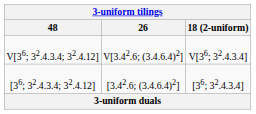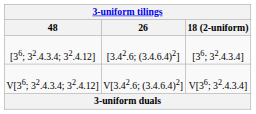 <table class=wikitable>
 <tr>
 <th colspan=3><a href='#'>3-uniform tilings</a></th>
 </tr>
 <tr>
 <th>48</th>
 <th>26</th>
 <th>18 (2-uniform)</th>
 </tr>
 <tr align=center>
+<td><br>[3<sup>6</sup>; 3<sup>2</sup>.4.3.4; 3<sup>2</sup>.4.12]</td>
+<td><br>[3.4<sup>2</sup>.6; (3.4.6.4)<sup>2</sup>]</td>
+<td><br>[3<sup>6</sup>; 3<sup>2</sup>.4.3.4]</td>
+</tr>
+<tr align=center>
 <td><br>V[3<sup>6</sup>; 3<sup>2</sup>.4.3.4; 3<sup>2</sup>.4.12]</td>
 <td><br>V[3.4<sup>2</sup>.6; (3.4.6.4)<sup>2</sup>]</td>
 <td><br>V[3<sup>6</sup>; 3<sup>2</sup>.4.3.4]</td>
 </tr>
 <tr align=center>
-<td><br>[3<sup>6</sup>; 3<sup>2</sup>.4.3.4; 3<sup>2</sup>.4.12]</td>
-<td><br>[3.4<sup>2</sup>.6; (3.4.6.4)<sup>2</sup>]</td>
-<td><br>[3<sup>6</sup>; 3<sup>2</sup>.4.3.4]</td>
-</tr>
-<tr align=center>
 <th colspan="3">3-uniform duals</th>
 </tr>
 </table>
